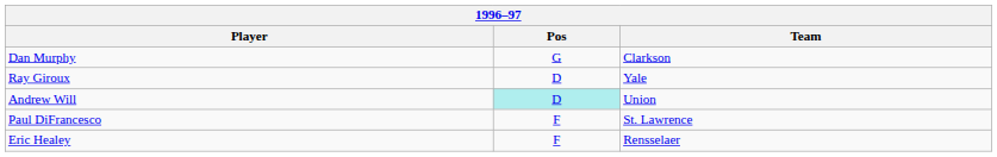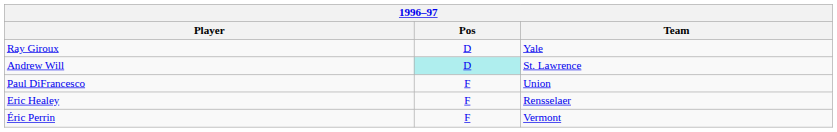 <table class="wikitable" width=95%>
 <tr>
 <th colspan=3><a href='#'>1996–97</a></th>
 </tr>
 <tr>
 <th>Player</th>
 <th>Pos</th>
 <th>Team</th>
 </tr>
 <tr>
-<td><a href='#'>Dan Murphy</a></td>
-<td align=center><a href='#'>G</a></td>
-<td><a href='#'>Clarkson</a></td>
-</tr>
-<tr>
 <td><a href='#'>Ray Giroux</a></td>
 <td align=center><a href='#'>D</a></td>
 <td><a href='#'>Yale</a></td>
 </tr>
 <tr>
 <td><a href='#'>Andrew Will</a></td>
 <td align=center style="background: paleturquoise;"><a href='#'>D</a></td>
-<td><a href='#'>Union</a></td>
+<td><a href='#'>St. Lawrence</a></td>
 </tr>
 <tr>
 <td><a href='#'>Paul DiFrancesco</a></td>
 <td align=center><a href='#'>F</a></td>
-<td><a href='#'>St. Lawrence</a></td>
+<td><a href='#'>Union</a></td>
 </tr>
 <tr>
 <td><a href='#'>Eric Healey</a></td>
 <td align=center><a href='#'>F</a></td>
 <td><a href='#'>Rensselaer</a></td>
 </tr>
+<tr>
+<td><a href='#'>Éric Perrin</a></td>
+<td align=center><a href='#'>F</a></td>
+<td><a href='#'>Vermont</a></td>
+</tr>
 </table>
